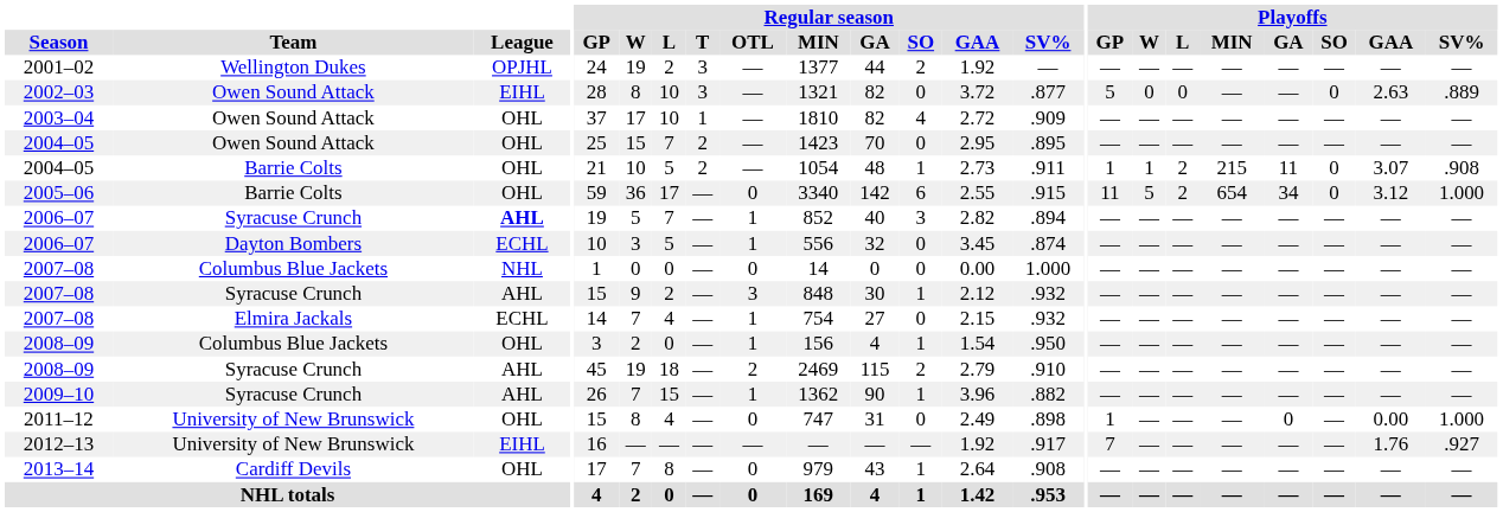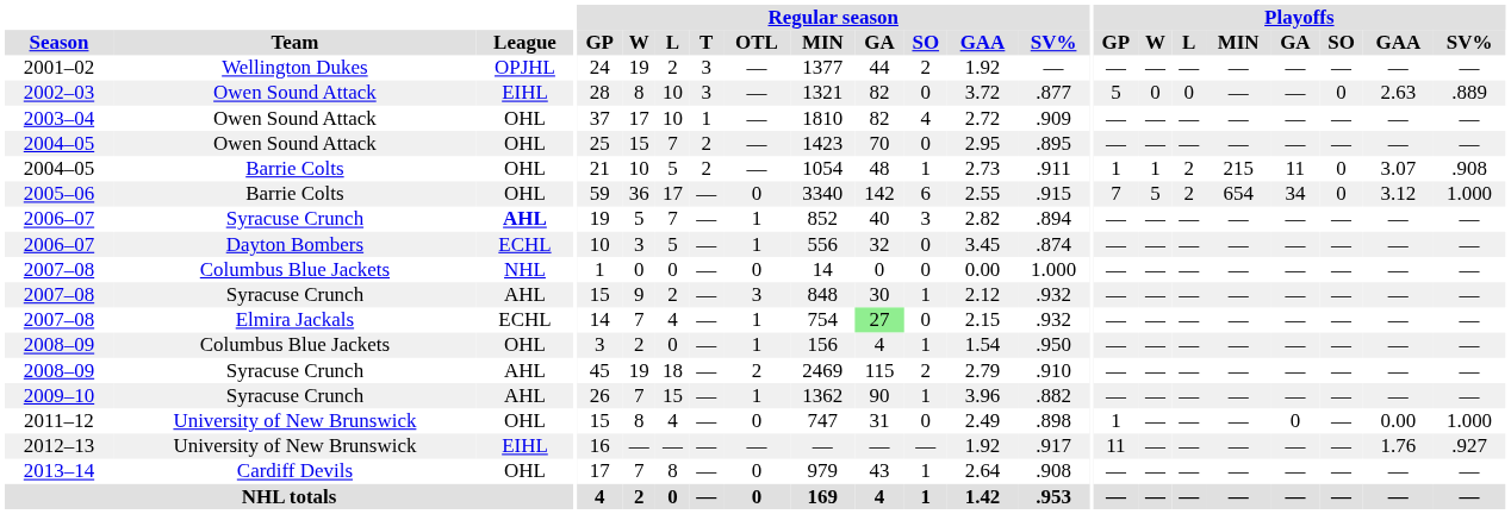 <table border="0" cellpadding="1" cellspacing="0" style="width:75%; text-align:center;">
 <tr bgcolor="#e0e0e0">
 <th colspan="3" bgcolor="#ffffff"></th>
 <th rowspan="99" bgcolor="#ffffff"></th>
 <th colspan="10" bgcolor="#e0e0e0"><a href='#'>Regular season</a></th>
 <th rowspan="99" bgcolor="#ffffff"></th>
 <th colspan="8" bgcolor="#e0e0e0"><a href='#'>Playoffs</a></th>
 </tr>
 <tr bgcolor="#e0e0e0">
 <th><a href='#'>Season</a></th>
 <th>Team</th>
 <th>League</th>
 <th>GP</th>
 <th>W</th>
 <th>L</th>
 <th>T</th>
 <th>OTL</th>
 <th>MIN</th>
 <th>GA</th>
 <th><a href='#'>SO</a></th>
 <th><a href='#'>GAA</a></th>
 <th><a href='#'>SV%</a></th>
 <th>GP</th>
 <th>W</th>
 <th>L</th>
 <th>MIN</th>
 <th>GA</th>
 <th>SO</th>
 <th>GAA</th>
 <th>SV%</th>
 </tr>
 <tr>
 <td>2001–02</td>
 <td><a href='#'>Wellington Dukes</a></td>
 <td><a href='#'>OPJHL</a></td>
 <td>24</td>
 <td>19</td>
 <td>2</td>
 <td>3</td>
 <td>—</td>
 <td>1377</td>
 <td>44</td>
 <td>2</td>
 <td>1.92</td>
 <td>—</td>
 <td>—</td>
 <td>—</td>
 <td>—</td>
 <td>—</td>
 <td>—</td>
 <td>—</td>
 <td>—</td>
 <td>—</td>
 </tr>
 <tr bgcolor="#f0f0f0">
 <td><a href='#'>2002–03</a></td>
 <td><a href='#'>Owen Sound Attack</a></td>
 <td><a href='#'>EIHL</a></td>
 <td>28</td>
 <td>8</td>
 <td>10</td>
 <td>3</td>
 <td>—</td>
 <td>1321</td>
 <td>82</td>
 <td>0</td>
 <td>3.72</td>
 <td>.877</td>
 <td>5</td>
 <td>0</td>
 <td>0</td>
 <td>—</td>
 <td>—</td>
 <td>0</td>
 <td>2.63</td>
 <td>.889</td>
 </tr>
 <tr>
 <td><a href='#'>2003–04</a></td>
 <td>Owen Sound Attack</td>
 <td>OHL</td>
 <td>37</td>
 <td>17</td>
 <td>10</td>
 <td>1</td>
 <td>—</td>
 <td>1810</td>
 <td>82</td>
 <td>4</td>
 <td>2.72</td>
 <td>.909</td>
 <td>—</td>
 <td>—</td>
 <td>—</td>
 <td>—</td>
 <td>—</td>
 <td>—</td>
 <td>—</td>
 <td>—</td>
 </tr>
 <tr bgcolor="#f0f0f0">
 <td><a href='#'>2004–05</a></td>
 <td>Owen Sound Attack</td>
 <td>OHL</td>
 <td>25</td>
 <td>15</td>
 <td>7</td>
 <td>2</td>
 <td>—</td>
 <td>1423</td>
 <td>70</td>
 <td>0</td>
 <td>2.95</td>
 <td>.895</td>
 <td>—</td>
 <td>—</td>
 <td>—</td>
 <td>—</td>
 <td>—</td>
 <td>—</td>
 <td>—</td>
 <td>—</td>
 </tr>
 <tr>
 <td>2004–05</td>
 <td><a href='#'>Barrie Colts</a></td>
 <td>OHL</td>
 <td>21</td>
 <td>10</td>
 <td>5</td>
 <td>2</td>
 <td>—</td>
 <td>1054</td>
 <td>48</td>
 <td>1</td>
 <td>2.73</td>
 <td>.911</td>
 <td>1</td>
 <td>1</td>
 <td>2</td>
 <td>215</td>
 <td>11</td>
 <td>0</td>
 <td>3.07</td>
 <td>.908</td>
 </tr>
 <tr bgcolor="#f0f0f0">
 <td><a href='#'>2005–06</a></td>
 <td>Barrie Colts</td>
 <td>OHL</td>
 <td>59</td>
 <td>36</td>
 <td>17</td>
 <td>—</td>
 <td>0</td>
 <td>3340</td>
 <td>142</td>
 <td>6</td>
 <td>2.55</td>
 <td>.915</td>
-<td>11</td>
+<td>7</td>
 <td>5</td>
 <td>2</td>
 <td>654</td>
 <td>34</td>
 <td>0</td>
 <td>3.12</td>
 <td>1.000</td>
 </tr>
 <tr>
 <td><a href='#'>2006–07</a></td>
 <td><a href='#'>Syracuse Crunch</a></td>
 <td><strong><a href='#'>AHL</a></strong></td>
 <td>19</td>
 <td>5</td>
 <td>7</td>
 <td>—</td>
 <td>1</td>
 <td>852</td>
 <td>40</td>
 <td>3</td>
 <td>2.82</td>
 <td>.894</td>
 <td>—</td>
 <td>—</td>
 <td>—</td>
 <td>—</td>
 <td>—</td>
 <td>—</td>
 <td>—</td>
 <td>—</td>
 </tr>
 <tr bgcolor="#f0f0f0">
 <td><a href='#'>2006–07</a></td>
 <td><a href='#'>Dayton Bombers</a></td>
 <td><a href='#'>ECHL</a></td>
 <td>10</td>
 <td>3</td>
 <td>5</td>
 <td>—</td>
 <td>1</td>
 <td>556</td>
 <td>32</td>
 <td>0</td>
 <td>3.45</td>
 <td>.874</td>
 <td>—</td>
 <td>—</td>
 <td>—</td>
 <td>—</td>
 <td>—</td>
 <td>—</td>
 <td>—</td>
 <td>—</td>
 </tr>
 <tr>
 <td><a href='#'>2007–08</a></td>
 <td><a href='#'>Columbus Blue Jackets</a></td>
 <td><a href='#'>NHL</a></td>
 <td>1</td>
 <td>0</td>
 <td>0</td>
 <td>—</td>
 <td>0</td>
 <td>14</td>
 <td>0</td>
 <td>0</td>
 <td>0.00</td>
 <td>1.000</td>
 <td>—</td>
 <td>—</td>
 <td>—</td>
 <td>—</td>
 <td>—</td>
 <td>—</td>
 <td>—</td>
 <td>—</td>
 </tr>
 <tr bgcolor="#f0f0f0">
 <td><a href='#'>2007–08</a></td>
 <td>Syracuse Crunch</td>
 <td>AHL</td>
 <td>15</td>
 <td>9</td>
 <td>2</td>
 <td>—</td>
 <td>3</td>
 <td>848</td>
 <td>30</td>
 <td>1</td>
 <td>2.12</td>
 <td>.932</td>
 <td>—</td>
 <td>—</td>
 <td>—</td>
 <td>—</td>
 <td>—</td>
 <td>—</td>
 <td>—</td>
 <td>—</td>
 </tr>
 <tr>
 <td><a href='#'>2007–08</a></td>
 <td><a href='#'>Elmira Jackals</a></td>
 <td>ECHL</td>
 <td>14</td>
 <td>7</td>
 <td>4</td>
 <td>—</td>
 <td>1</td>
 <td>754</td>
-<td>27</td>
+<td style="background: lightgreen;">27</td>
 <td>0</td>
 <td>2.15</td>
 <td>.932</td>
 <td>—</td>
 <td>—</td>
 <td>—</td>
 <td>—</td>
 <td>—</td>
 <td>—</td>
 <td>—</td>
 <td>—</td>
 </tr>
 <tr bgcolor="#f0f0f0">
 <td><a href='#'>2008–09</a></td>
 <td>Columbus Blue Jackets</td>
 <td>OHL</td>
 <td>3</td>
 <td>2</td>
 <td>0</td>
 <td>—</td>
 <td>1</td>
 <td>156</td>
 <td>4</td>
 <td>1</td>
 <td>1.54</td>
 <td>.950</td>
 <td>—</td>
 <td>—</td>
 <td>—</td>
 <td>—</td>
 <td>—</td>
 <td>—</td>
 <td>—</td>
 <td>—</td>
 </tr>
 <tr>
 <td><a href='#'>2008–09</a></td>
 <td>Syracuse Crunch</td>
 <td>AHL</td>
 <td>45</td>
 <td>19</td>
 <td>18</td>
 <td>—</td>
 <td>2</td>
 <td>2469</td>
 <td>115</td>
 <td>2</td>
 <td>2.79</td>
 <td>.910</td>
 <td>—</td>
 <td>—</td>
 <td>—</td>
 <td>—</td>
 <td>—</td>
 <td>—</td>
 <td>—</td>
 <td>—</td>
 </tr>
 <tr bgcolor="#f0f0f0">
 <td><a href='#'>2009–10</a></td>
 <td>Syracuse Crunch</td>
 <td>AHL</td>
 <td>26</td>
 <td>7</td>
 <td>15</td>
 <td>—</td>
 <td>1</td>
 <td>1362</td>
 <td>90</td>
 <td>1</td>
 <td>3.96</td>
 <td>.882</td>
 <td>—</td>
 <td>—</td>
 <td>—</td>
 <td>—</td>
 <td>—</td>
 <td>—</td>
 <td>—</td>
 <td>—</td>
 </tr>
 <tr>
 <td>2011–12</td>
 <td><a href='#'>University of New Brunswick</a></td>
 <td>OHL</td>
 <td>15</td>
 <td>8</td>
 <td>4</td>
 <td>—</td>
 <td>0</td>
 <td>747</td>
 <td>31</td>
 <td>0</td>
 <td>2.49</td>
 <td>.898</td>
 <td>1</td>
 <td>—</td>
 <td>—</td>
 <td>—</td>
 <td>0</td>
 <td>—</td>
 <td>0.00</td>
 <td>1.000</td>
 </tr>
 <tr bgcolor="#f0f0f0">
 <td>2012–13</td>
 <td>University of New Brunswick</td>
 <td><a href='#'>EIHL</a></td>
 <td>16</td>
 <td>—</td>
 <td>—</td>
 <td>—</td>
 <td>—</td>
 <td>—</td>
 <td>—</td>
 <td>—</td>
 <td>1.92</td>
 <td>.917</td>
-<td>7</td>
+<td>11</td>
 <td>—</td>
 <td>—</td>
 <td>—</td>
 <td>—</td>
 <td>—</td>
 <td>1.76</td>
 <td>.927</td>
 </tr>
 <tr>
 <td><a href='#'>2013–14</a></td>
 <td><a href='#'>Cardiff Devils</a></td>
 <td>OHL</td>
 <td>17</td>
 <td>7</td>
 <td>8</td>
 <td>—</td>
 <td>0</td>
 <td>979</td>
 <td>43</td>
 <td>1</td>
 <td>2.64</td>
 <td>.908</td>
 <td>—</td>
 <td>—</td>
 <td>—</td>
 <td>—</td>
 <td>—</td>
 <td>—</td>
 <td>—</td>
 <td>—</td>
 </tr>
 <tr bgcolor="#e0e0e0">
 <th colspan="3">NHL totals</th>
 <th>4</th>
 <th>2</th>
 <th>0</th>
 <th>—</th>
 <th>0</th>
 <th>169</th>
 <th>4</th>
 <th>1</th>
 <th>1.42</th>
 <th>.953</th>
 <th>—</th>
 <th>—</th>
 <th>—</th>
 <th>—</th>
 <th>—</th>
 <th>—</th>
 <th>—</th>
 <th>—</th>
 </tr>
 </table>
